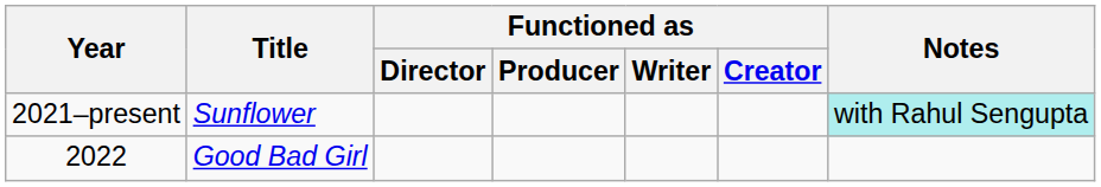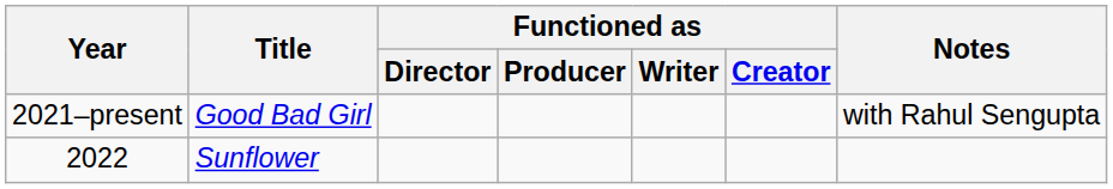 <table class="wikitable">
 <tr>
 <th rowspan="2">Year</th>
 <th rowspan="2">Title</th>
 <th colspan="4">Functioned as</th>
 <th rowspan="2">Notes</th>
 </tr>
 <tr>
 <th>Director</th>
 <th>Producer</th>
 <th>Writer</th>
 <th><a href='#'>Creator</a></th>
 </tr>
 <tr>
 <td style="text-align:center;">2021–present</td>
-<td><em><a href='#'>Sunflower</a></em></td>
+<td><em><a href='#'>Good Bad Girl</a></em></td>
 <td></td>
 <td></td>
 <td></td>
 <td></td>
-<td style="background: paleturquoise;"> with Rahul Sengupta</td>
+<td> with Rahul Sengupta</td>
 </tr>
 <tr>
 <td style="text-align:center;">2022</td>
-<td><em><a href='#'>Good Bad Girl</a></em></td>
+<td><em><a href='#'>Sunflower</a></em></td>
 <td></td>
 <td></td>
 <td></td>
 <td></td>
 <td></td>
 </tr>
 </table>
